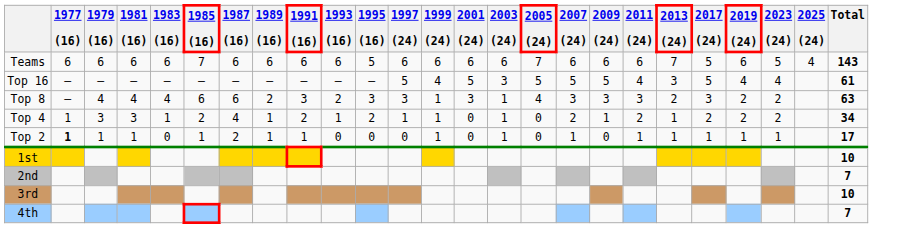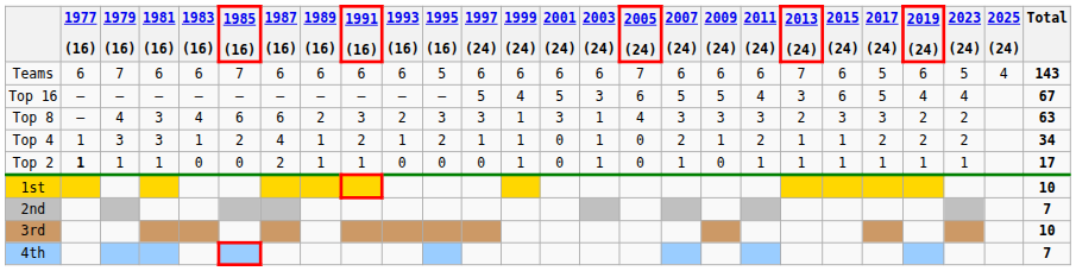 <table class="wikitable" style="text-align: center">
 <tr valign=top>
 <th></th>
 <th><a href='#'>1977</a><br><br>(16)</th>
 <th><a href='#'>1979</a><br><br>(16)</th>
 <th><a href='#'>1981</a><br><br>(16)</th>
 <th><a href='#'>1983</a><br><br>(16)</th>
 <th style="border:3px solid red"><a href='#'>1985</a><br><br>(16)</th>
 <th><a href='#'>1987</a><br><br>(16)</th>
 <th><a href='#'>1989</a><br><br>(16)</th>
 <th style="border:3px solid red"><a href='#'>1991</a><br><br>(16)</th>
 <th><a href='#'>1993</a><br><br>(16)</th>
 <th><a href='#'>1995</a><br><br>(16)</th>
 <th><a href='#'>1997</a><br><br>(24)</th>
 <th><a href='#'>1999</a><br><br>(24)</th>
 <th><a href='#'>2001</a><br><br>(24)</th>
 <th><a href='#'>2003</a><br><br>(24)</th>
 <th style="border:3px solid red"><a href='#'>2005</a><br><br>(24)</th>
 <th><a href='#'>2007</a><br><br>(24)</th>
 <th><a href='#'>2009</a><br><br>(24)</th>
 <th><a href='#'>2011</a><br><br>(24)</th>
 <th style="border:3px solid red"><a href='#'>2013</a><br><br>(24)</th>
+<th><a href='#'>2015</a><br><br>(24)</th>
 <th><a href='#'>2017</a><br><br>(24)</th>
 <th style="border:3px solid red"><a href='#'>2019</a><br><br>(24)</th>
 <th><a href='#'>2023</a><br><br>(24)</th>
 <th><a href='#'>2025</a><br><br>(24)</th>
 <th>Total</th>
 </tr>
 <tr>
 <td>Teams</td>
 <td>6</td>
-<td>6</td>
+<td>7</td>
 <td>6</td>
 <td>6</td>
 <td>7</td>
 <td>6</td>
 <td>6</td>
 <td>6</td>
 <td>6</td>
 <td>5</td>
 <td>6</td>
 <td>6</td>
 <td>6</td>
 <td>6</td>
 <td>7</td>
 <td>6</td>
 <td>6</td>
 <td>6</td>
 <td>7</td>
+<td>6</td>
 <td>5</td>
 <td>6</td>
 <td>5</td>
 <td>4</td>
 <td><strong>143</strong></td>
 </tr>
 <tr>
 <td>Top 16</td>
 <td>—</td>
 <td>—</td>
 <td>—</td>
 <td>—</td>
 <td>—</td>
 <td>—</td>
 <td>—</td>
 <td>—</td>
 <td>—</td>
 <td>—</td>
 <td>5</td>
 <td>4</td>
 <td>5</td>
 <td>3</td>
-<td>5</td>
+<td>6</td>
 <td>5</td>
 <td>5</td>
 <td>4</td>
 <td>3</td>
+<td>6</td>
 <td>5</td>
 <td>4</td>
 <td>4</td>
 <td></td>
-<td><strong>61</strong></td>
+<td><strong>67</strong></td>
 </tr>
 <tr>
 <td>Top 8</td>
 <td>—</td>
 <td>4</td>
-<td>4</td>
+<td>3</td>
 <td>4</td>
 <td>6</td>
 <td>6</td>
 <td>2</td>
 <td>3</td>
 <td>2</td>
 <td>3</td>
 <td>3</td>
 <td>1</td>
 <td>3</td>
 <td>1</td>
 <td>4</td>
 <td>3</td>
 <td>3</td>
 <td>3</td>
 <td>2</td>
+<td>3</td>
 <td>3</td>
 <td>2</td>
 <td>2</td>
 <td></td>
 <td><strong>63</strong></td>
 </tr>
 <tr>
 <td>Top 4</td>
 <td>1</td>
 <td>3</td>
 <td>3</td>
 <td>1</td>
 <td>2</td>
 <td>4</td>
 <td>1</td>
 <td>2</td>
 <td>1</td>
 <td>2</td>
 <td>1</td>
 <td>1</td>
 <td>0</td>
 <td>1</td>
 <td>0</td>
 <td>2</td>
 <td>1</td>
 <td>2</td>
 <td>1</td>
+<td>1</td>
 <td>2</td>
 <td>2</td>
 <td>2</td>
 <td></td>
 <td><strong>34</strong></td>
 </tr>
 <tr>
 <td>Top 2</td>
 <td><strong>1</strong></td>
 <td>1</td>
 <td>1</td>
 <td>0</td>
-<td>1</td>
+<td>0</td>
 <td>2</td>
 <td>1</td>
 <td>1</td>
 <td>0</td>
 <td>0</td>
 <td>0</td>
 <td>1</td>
 <td>0</td>
 <td>1</td>
 <td>0</td>
 <td>1</td>
 <td>0</td>
+<td>1</td>
 <td>1</td>
 <td>1</td>
 <td>1</td>
 <td>1</td>
 <td>1</td>
 <td></td>
 <td><strong>17</strong></td>
 </tr>
 <tr style="border-top:3px solid green;">
 <td bgcolor=gold>1st</td>
 <td bgcolor=gold></td>
 <td></td>
 <td bgcolor=gold></td>
 <td></td>
 <td></td>
 <td bgcolor=gold></td>
 <td bgcolor=gold></td>
 <td style="border:3px solid red" bgcolor=gold></td>
 <td></td>
 <td></td>
 <td></td>
 <td bgcolor=gold></td>
 <td></td>
 <td></td>
 <td></td>
 <td></td>
 <td></td>
 <td></td>
 <td bgcolor=gold></td>
 <td bgcolor=gold></td>
 <td bgcolor=gold></td>
+<td bgcolor=gold></td>
 <td></td>
 <td></td>
 <td><strong>10</strong></td>
 </tr>
 <tr>
 <td bgcolor=silver>2nd</td>
 <td></td>
 <td bgcolor=silver></td>
 <td></td>
 <td></td>
 <td bgcolor=silver></td>
 <td bgcolor=silver></td>
 <td></td>
 <td></td>
 <td></td>
 <td></td>
 <td></td>
 <td></td>
 <td></td>
 <td bgcolor=silver></td>
 <td></td>
 <td bgcolor=silver></td>
 <td></td>
 <td bgcolor=silver></td>
 <td></td>
 <td></td>
 <td></td>
+<td></td>
 <td bgcolor=silver></td>
 <td></td>
 <td><strong>7</strong></td>
 </tr>
 <tr>
 <td bgcolor=#cc9966>3rd</td>
 <td></td>
 <td></td>
 <td bgcolor=#cc9966></td>
 <td bgcolor=#cc9966></td>
 <td></td>
 <td bgcolor=#cc9966></td>
 <td></td>
 <td bgcolor=#cc9966></td>
 <td bgcolor=#cc9966></td>
 <td bgcolor=#cc9966></td>
 <td bgcolor=#cc9966></td>
 <td></td>
 <td></td>
 <td></td>
 <td></td>
 <td></td>
 <td bgcolor=#cc9966></td>
+<td></td>
 <td></td>
 <td></td>
 <td bgcolor=#cc9966></td>
 <td></td>
 <td bgcolor=#cc9966></td>
 <td></td>
 <td><strong>10</strong></td>
 </tr>
 <tr>
 <td bgcolor=#9acdff>4th</td>
 <td></td>
 <td bgcolor=#9acdff></td>
 <td bgcolor=#9acdff></td>
 <td></td>
 <td style="border:3px solid red" bgcolor=#9acdff></td>
 <td></td>
 <td></td>
 <td></td>
 <td></td>
 <td bgcolor=#9acdff></td>
 <td></td>
 <td></td>
 <td></td>
 <td></td>
 <td></td>
 <td bgcolor=#9acdff></td>
 <td></td>
 <td bgcolor=#9acdff></td>
 <td></td>
 <td></td>
+<td></td>
 <td bgcolor=#9acdff></td>
 <td></td>
 <td></td>
 <td><strong>7</strong></td>
 </tr>
 </table>
